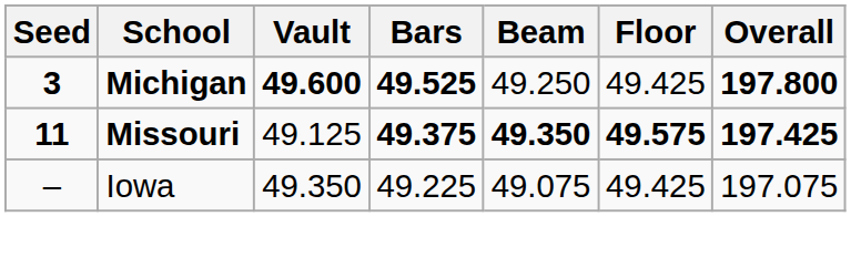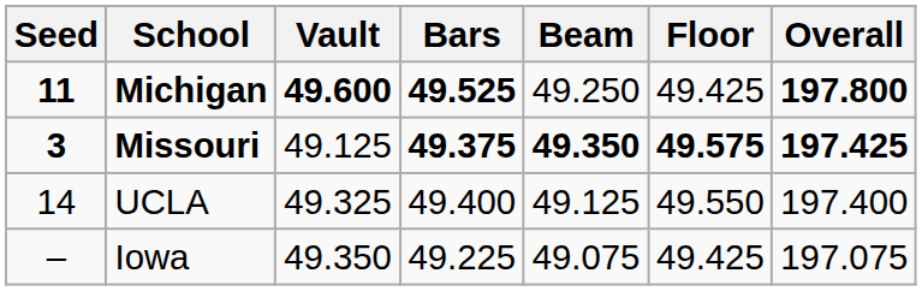 <table class="wikitable" style="white-space:nowrap; font-size:95%; text-align:center">
 <tr>
 <th>Seed</th>
 <th>School</th>
 <th>Vault</th>
 <th>Bars</th>
 <th>Beam</th>
 <th>Floor</th>
 <th>Overall</th>
 </tr>
 <tr>
-<td><strong>3</strong></td>
+<td><strong>11</strong></td>
 <td align=left><strong>Michigan</strong></td>
 <td><strong>49.600</strong></td>
 <td><strong>49.525</strong></td>
 <td>49.250</td>
 <td>49.425</td>
 <td><strong>197.800</strong></td>
 </tr>
 <tr>
-<td><strong>11</strong></td>
+<td><strong>3</strong></td>
 <td align=left><strong>Missouri</strong></td>
 <td>49.125</td>
 <td><strong>49.375</strong></td>
 <td><strong>49.350</strong></td>
 <td><strong>49.575</strong></td>
 <td><strong>197.425</strong></td>
+</tr>
+<tr>
+<td>14</td>
+<td align=left>UCLA</td>
+<td>49.325</td>
+<td>49.400</td>
+<td>49.125</td>
+<td>49.550</td>
+<td>197.400</td>
 </tr>
 <tr>
 <td>–</td>
 <td align=left>Iowa</td>
 <td>49.350</td>
 <td>49.225</td>
 <td>49.075</td>
 <td>49.425</td>
 <td>197.075</td>
 </tr>
 </table>
